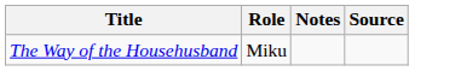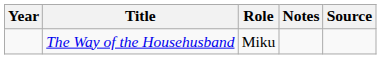 <table class="wikitable sortable plainrowheaders">
 <tr>
+<th>Year</th>
 <th>Title</th>
 <th>Role</th>
 <th class="unsortable">Notes</th>
 <th class="unsortable">Source</th>
 </tr>
 <tr>
+<td></td>
 <td><em><a href='#'>The Way of the Househusband</a></em></td>
 <td>Miku</td>
 <td></td>
 <td></td>
 </tr>
 </table>
